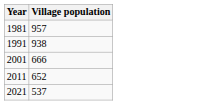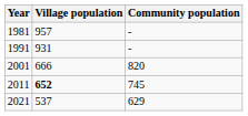 <table class="wikitable">
 <tr>
 <th>Year</th>
 <th>Village population</th>
+<th>Community population</th>
 </tr>
 <tr>
 <td>1981</td>
 <td>957</td>
+<td>-</td>
 </tr>
 <tr>
 <td>1991</td>
-<td>938</td>
+<td>931</td>
+<td>-</td>
 </tr>
 <tr>
 <td>2001</td>
 <td>666</td>
+<td>820</td>
 </tr>
 <tr>
 <td>2011</td>
-<td>652</td>
+<td><strong>652</strong></td>
+<td>745</td>
 </tr>
 <tr>
 <td>2021</td>
 <td>537</td>
+<td>629</td>
 </tr>
 </table>
